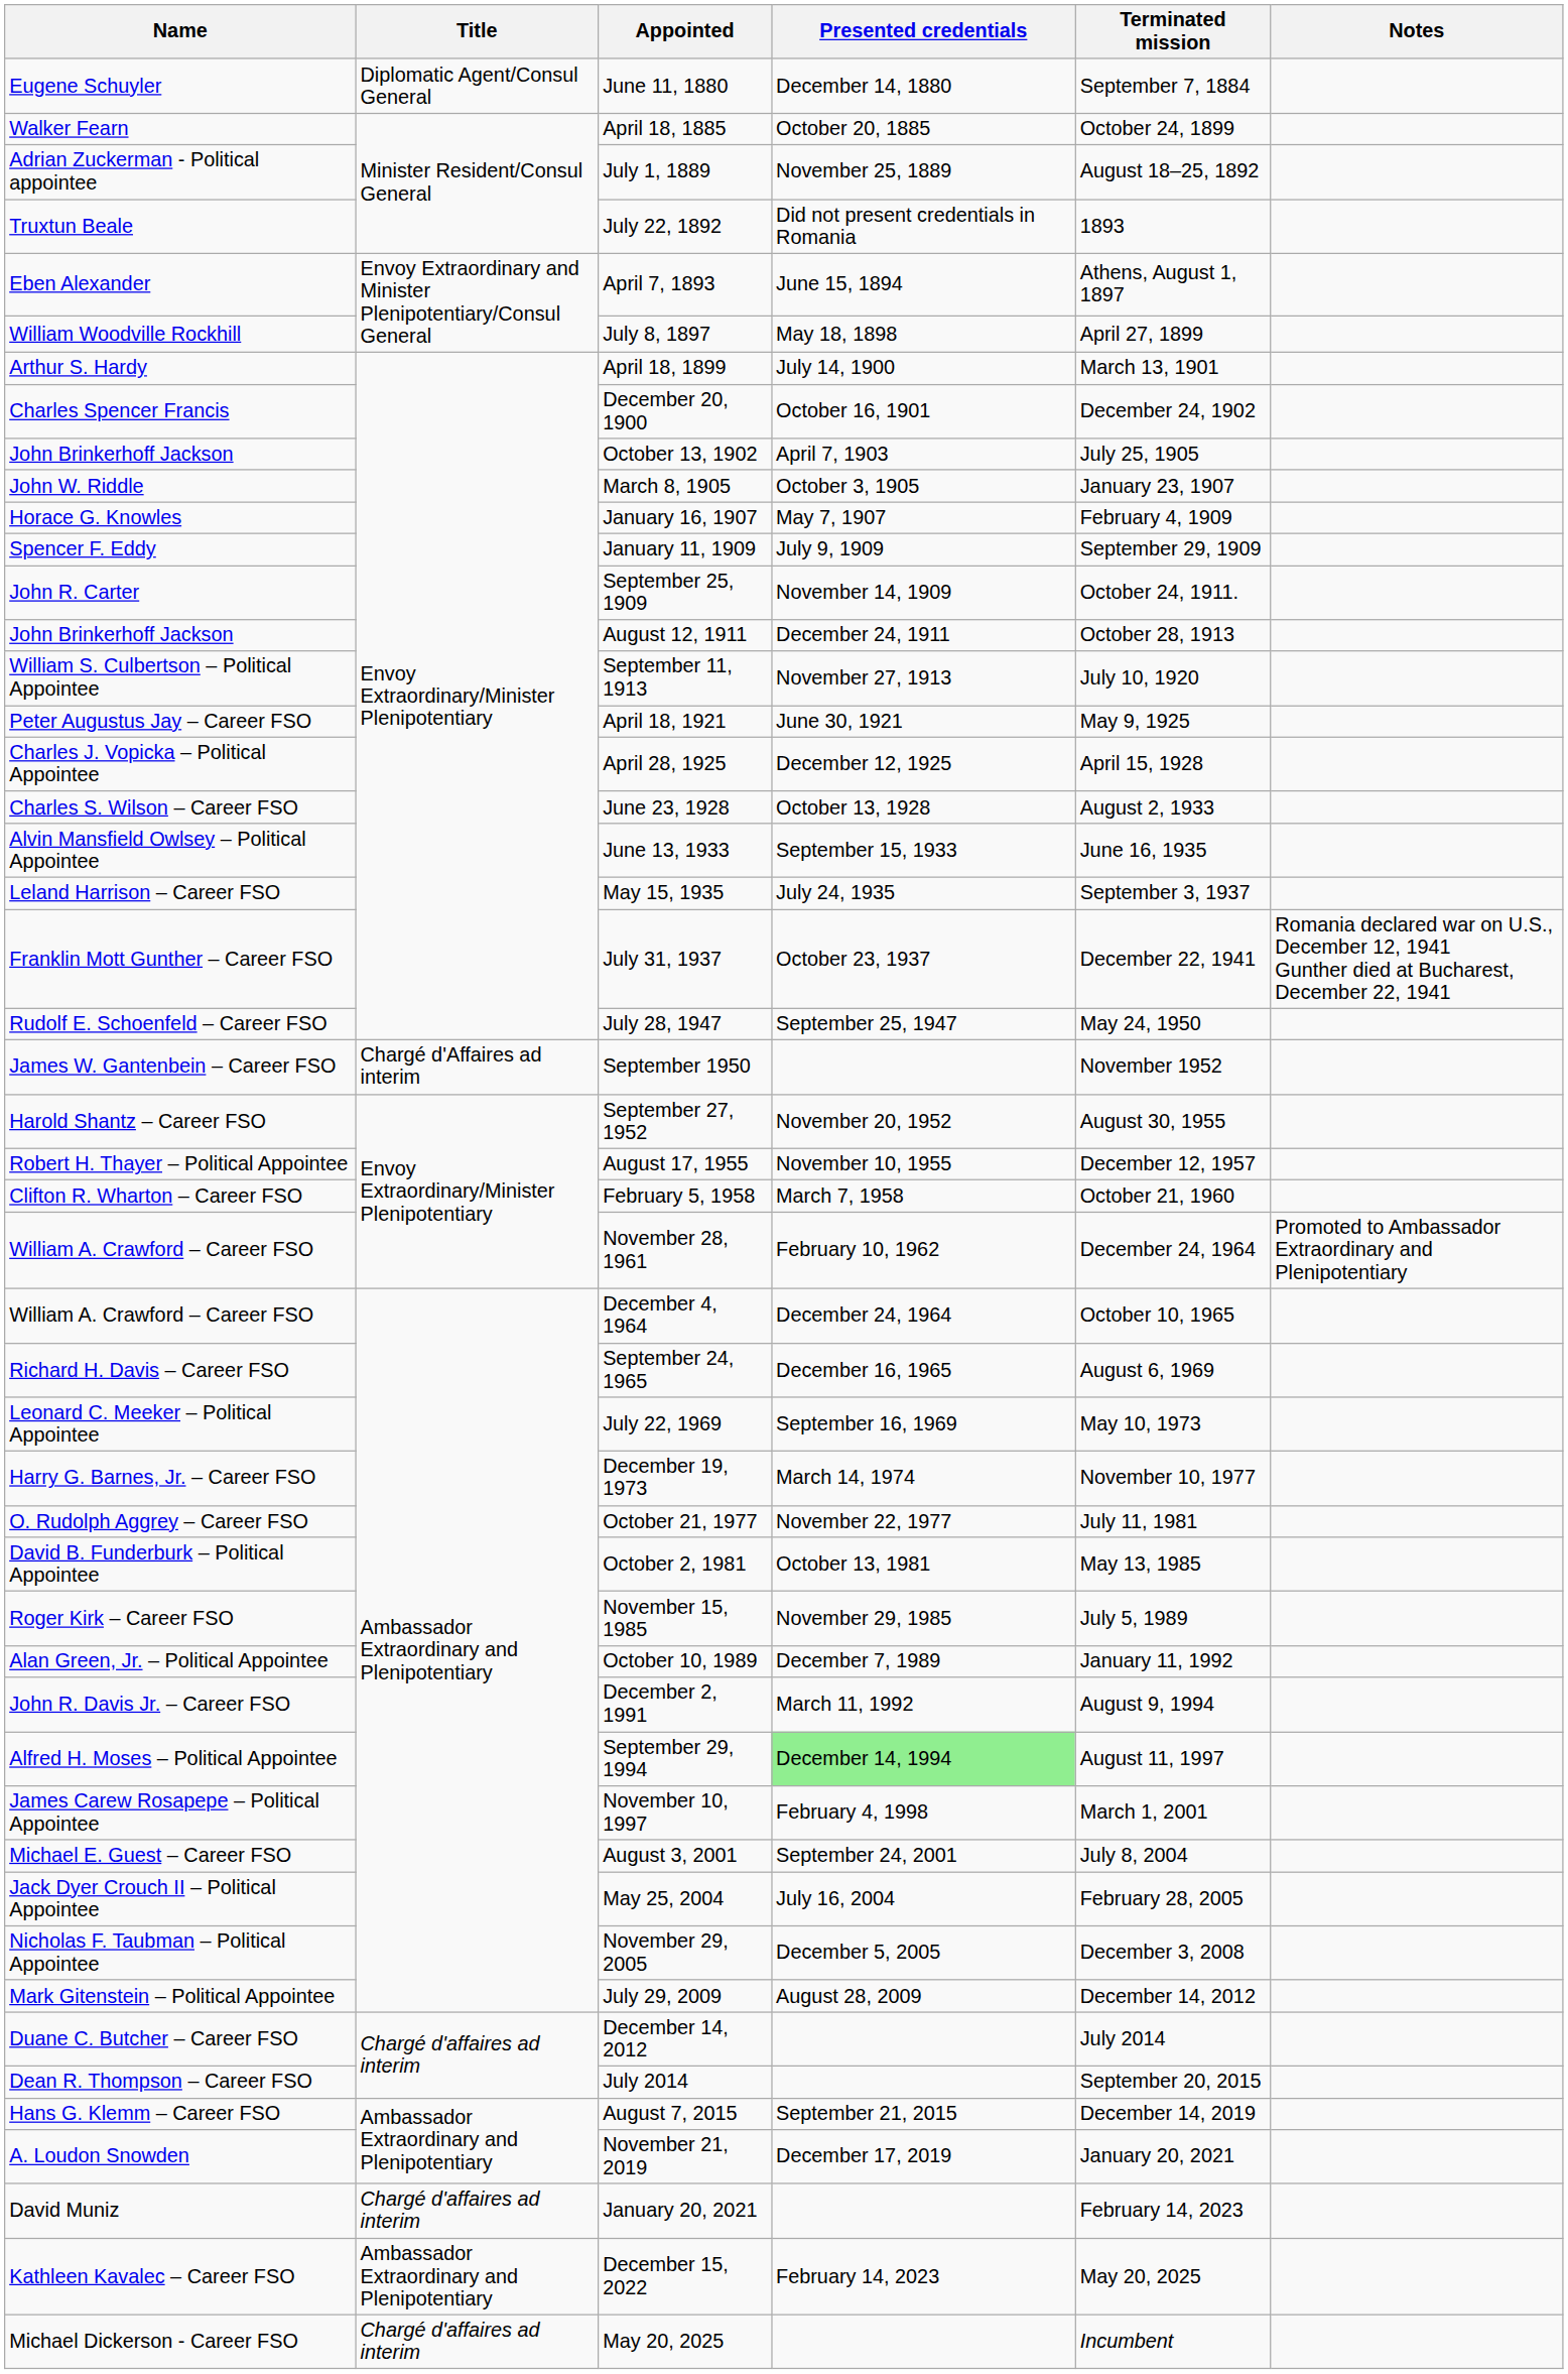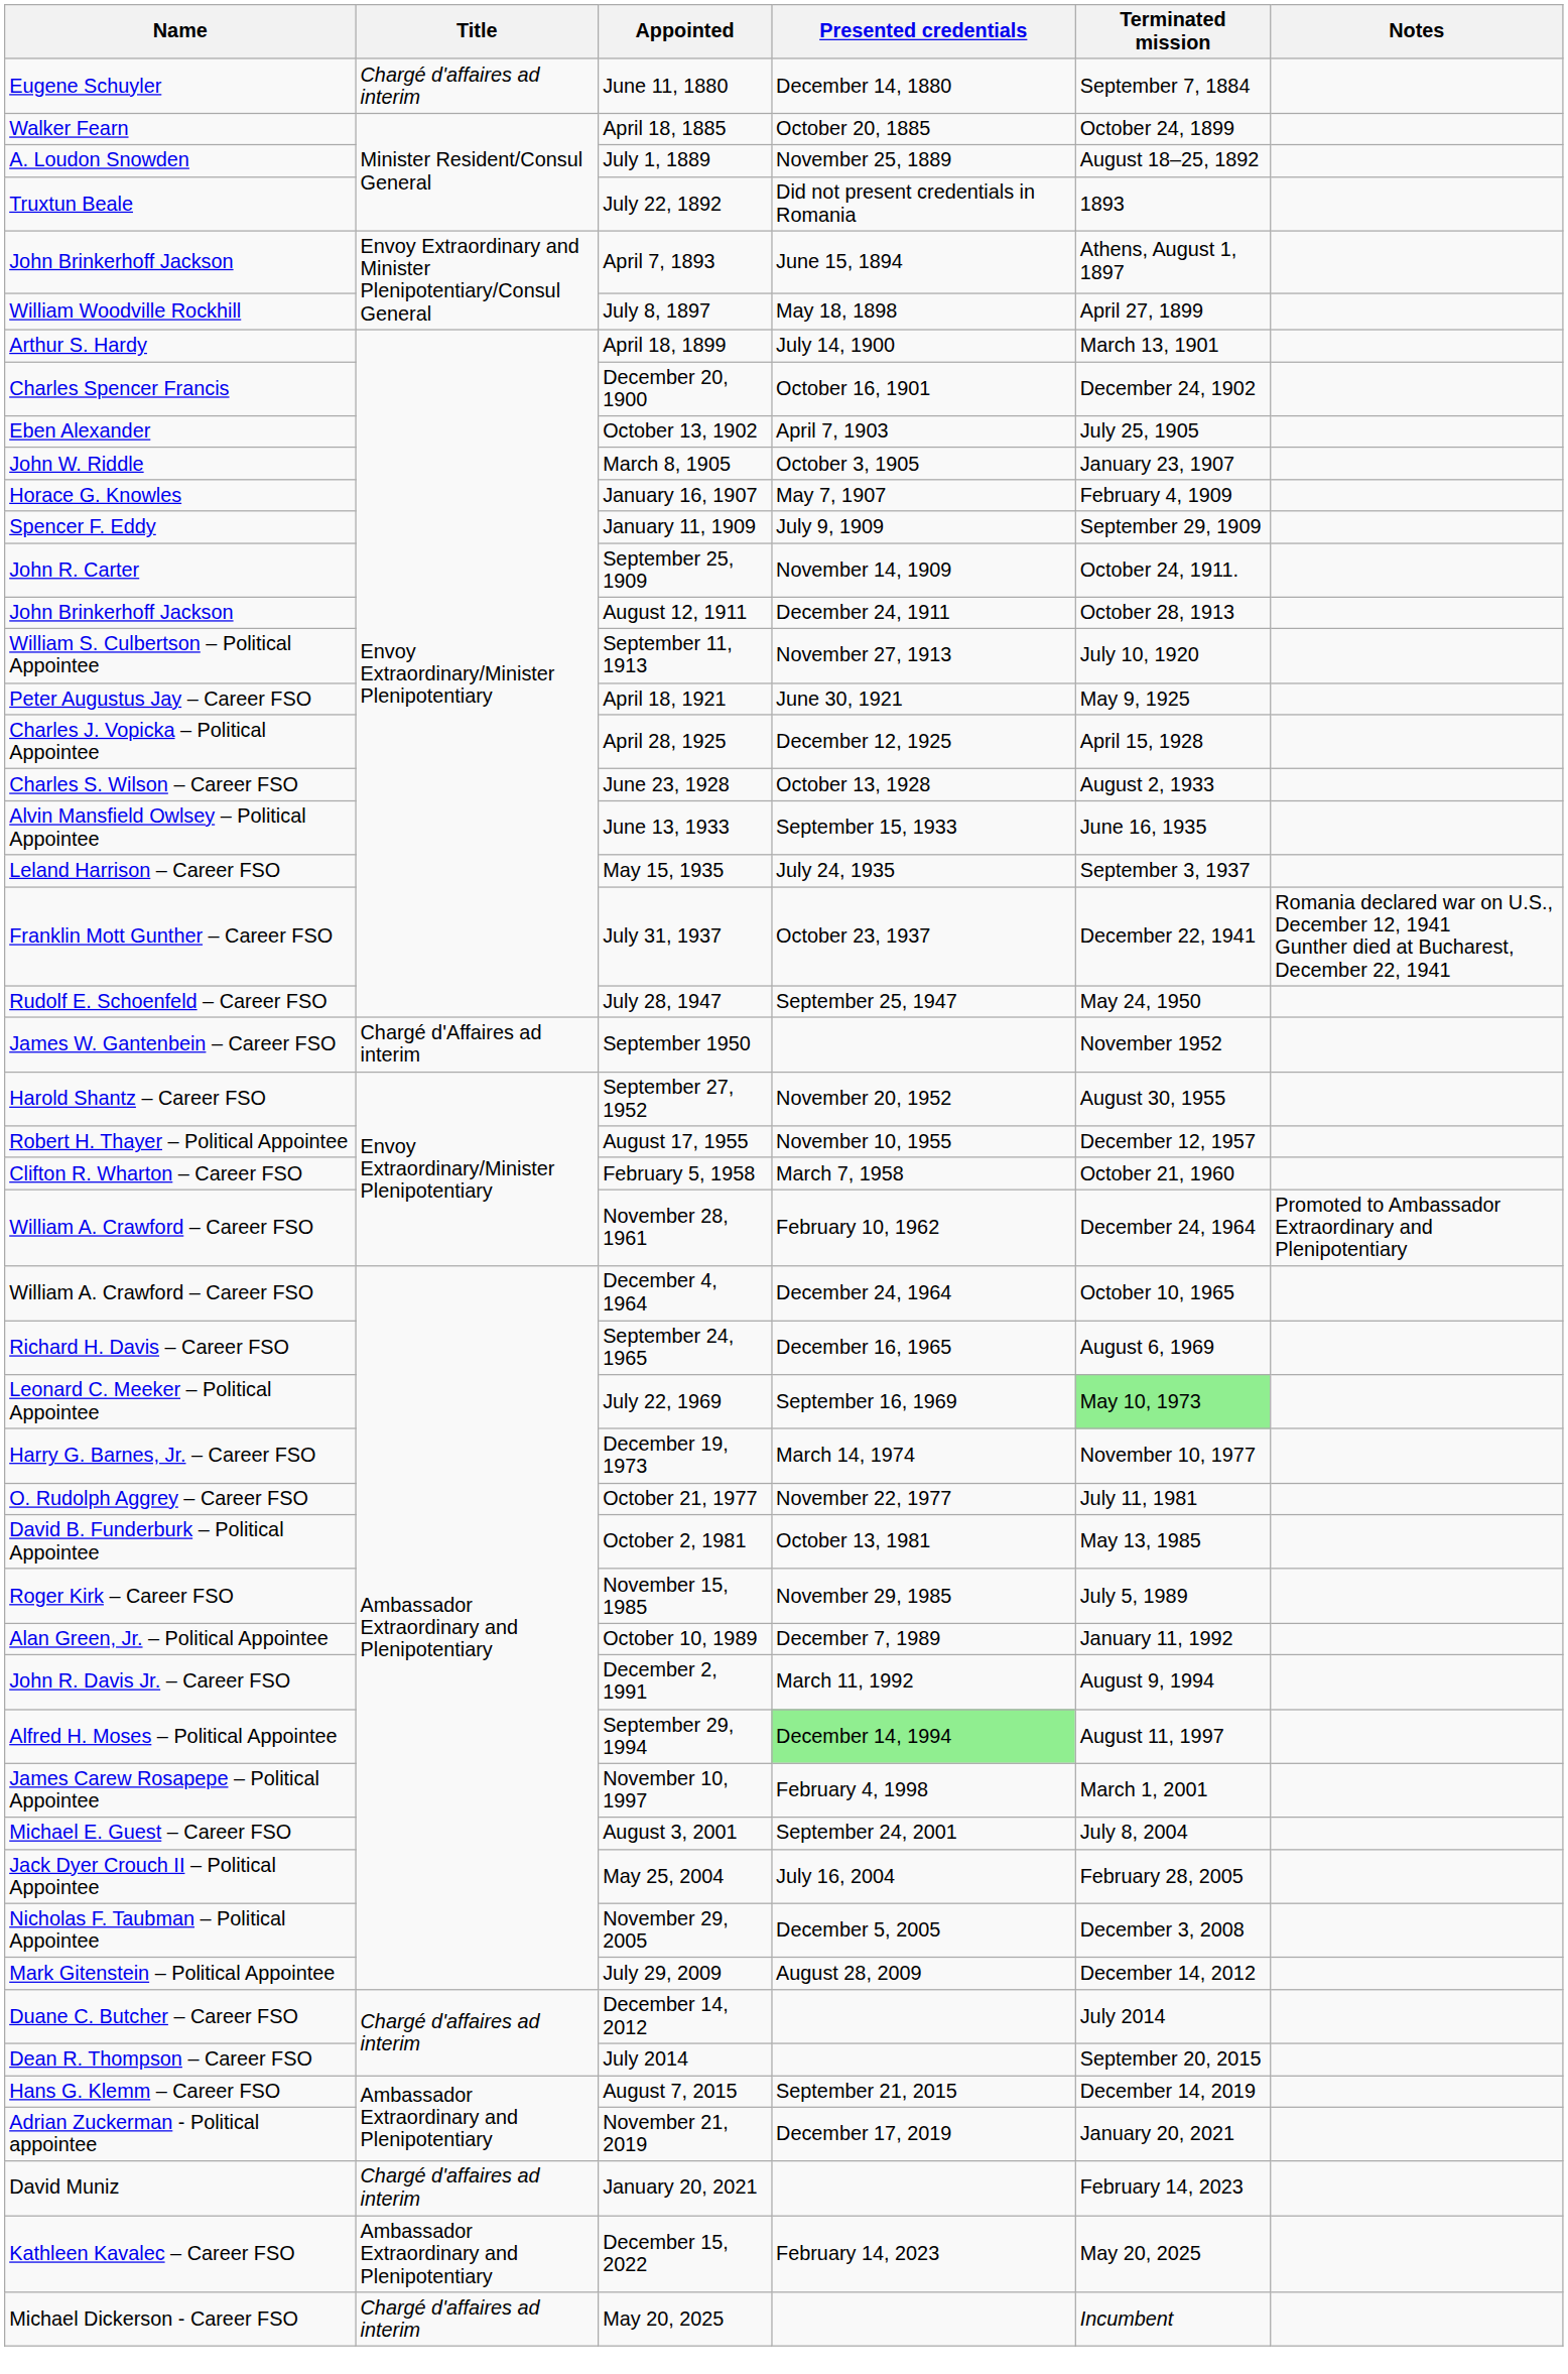 <table class="wikitable">
 <tr>
 <th>Name</th>
 <th style="width: 140pt;">Title</th>
 <th>Appointed</th>
 <th><a href='#'>Presented credentials</a></th>
 <th>Terminated mission</th>
 <th style="width: 170pt;">Notes</th>
 </tr>
 <tr>
 <td><a href='#'>Eugene Schuyler</a></td>
-<td>Diplomatic Agent/Consul General</td>
+<td><em>Chargé d'affaires ad interim</em></td>
 <td>June 11, 1880</td>
 <td>December 14, 1880</td>
 <td>September 7, 1884</td>
 <td></td>
 </tr>
 <tr>
 <td><a href='#'>Walker Fearn</a></td>
 <td rowspan="3">Minister Resident/Consul General</td>
 <td>April 18, 1885</td>
 <td>October 20, 1885</td>
 <td>October 24, 1899</td>
 <td></td>
 </tr>
 <tr>
-<td><a href='#'>Adrian Zuckerman</a> - Political appointee</td>
+<td><a href='#'>A. Loudon Snowden</a></td>
 <td>July 1, 1889</td>
 <td>November 25, 1889</td>
 <td>August 18–25, 1892</td>
 <td></td>
 </tr>
 <tr>
 <td><a href='#'>Truxtun Beale</a></td>
 <td>July 22, 1892</td>
 <td>Did not present credentials in Romania</td>
 <td>1893</td>
 <td></td>
 </tr>
 <tr>
-<td><a href='#'>Eben Alexander</a></td>
+<td><a href='#'>John Brinkerhoff Jackson</a></td>
 <td rowspan="2">Envoy Extraordinary and Minister Plenipotentiary/Consul General</td>
 <td>April 7, 1893</td>
 <td>June 15, 1894</td>
 <td>Athens, August 1, 1897</td>
 <td></td>
 </tr>
 <tr>
 <td><a href='#'>William Woodville Rockhill</a></td>
 <td>July 8, 1897</td>
 <td>May 18, 1898</td>
 <td>April 27, 1899</td>
 <td></td>
 </tr>
 <tr>
 <td><a href='#'>Arthur S. Hardy</a></td>
 <td rowspan="16">Envoy Extraordinary/Minister Plenipotentiary</td>
 <td>April 18, 1899</td>
 <td>July 14, 1900</td>
 <td>March 13, 1901</td>
 <td></td>
 </tr>
 <tr>
 <td><a href='#'>Charles Spencer Francis</a></td>
 <td>December 20, 1900</td>
 <td>October 16, 1901</td>
 <td>December 24, 1902</td>
 <td></td>
 </tr>
 <tr>
-<td><a href='#'>John Brinkerhoff Jackson</a></td>
+<td><a href='#'>Eben Alexander</a></td>
 <td>October 13, 1902</td>
 <td>April 7, 1903</td>
 <td>July 25, 1905</td>
 <td></td>
 </tr>
 <tr>
 <td><a href='#'>John W. Riddle</a></td>
 <td>March 8, 1905</td>
 <td>October 3, 1905</td>
 <td>January 23, 1907</td>
 <td></td>
 </tr>
 <tr>
 <td><a href='#'>Horace G. Knowles</a></td>
 <td>January 16, 1907</td>
 <td>May 7, 1907</td>
 <td>February 4, 1909</td>
 <td></td>
 </tr>
 <tr>
 <td><a href='#'>Spencer F. Eddy</a></td>
 <td>January 11, 1909</td>
 <td>July 9, 1909</td>
 <td>September 29, 1909</td>
 <td></td>
 </tr>
 <tr>
 <td><a href='#'>John R. Carter</a></td>
 <td>September 25, 1909</td>
 <td>November 14, 1909</td>
 <td>October 24, 1911.</td>
 <td></td>
 </tr>
 <tr>
 <td><a href='#'>John Brinkerhoff Jackson</a></td>
 <td>August 12, 1911</td>
 <td>December 24, 1911</td>
 <td>October 28, 1913</td>
 <td></td>
 </tr>
 <tr>
 <td><a href='#'>William S. Culbertson</a> – Political Appointee</td>
 <td>September 11, 1913</td>
 <td>November 27, 1913</td>
 <td>July 10, 1920</td>
 <td></td>
 </tr>
 <tr>
 <td><a href='#'>Peter Augustus Jay</a> – Career FSO</td>
 <td>April 18, 1921</td>
 <td>June 30, 1921</td>
 <td>May 9, 1925</td>
 <td></td>
 </tr>
 <tr>
 <td><a href='#'>Charles J. Vopicka</a> – Political Appointee</td>
 <td>April 28, 1925</td>
 <td>December 12, 1925</td>
 <td>April 15, 1928</td>
 <td></td>
 </tr>
 <tr>
 <td><a href='#'>Charles S. Wilson</a> – Career FSO</td>
 <td>June 23, 1928</td>
 <td>October 13, 1928</td>
 <td>August 2, 1933</td>
 <td></td>
 </tr>
 <tr>
 <td><a href='#'>Alvin Mansfield Owlsey</a> – Political Appointee</td>
 <td>June 13, 1933</td>
 <td>September 15, 1933</td>
 <td>June 16, 1935</td>
 <td></td>
 </tr>
 <tr>
 <td><a href='#'>Leland Harrison</a> – Career FSO</td>
 <td>May 15, 1935</td>
 <td>July 24, 1935</td>
 <td>September 3, 1937</td>
 <td></td>
 </tr>
 <tr>
 <td><a href='#'>Franklin Mott Gunther</a> – Career FSO</td>
 <td>July 31, 1937</td>
 <td>October 23, 1937</td>
 <td>December 22, 1941</td>
 <td>Romania declared war on U.S., December 12, 1941<br>Gunther died at Bucharest, December 22, 1941</td>
 </tr>
 <tr>
 <td><a href='#'>Rudolf E. Schoenfeld</a> – Career FSO</td>
 <td>July 28, 1947</td>
 <td>September 25, 1947</td>
 <td>May 24, 1950</td>
 <td></td>
 </tr>
 <tr>
 <td><a href='#'>James W. Gantenbein</a> – Career FSO</td>
 <td>Chargé d'Affaires ad interim</td>
 <td>September 1950</td>
 <td></td>
 <td>November 1952</td>
 <td></td>
 </tr>
 <tr>
 <td><a href='#'>Harold Shantz</a> – Career FSO</td>
 <td rowspan="4">Envoy Extraordinary/Minister Plenipotentiary</td>
 <td>September 27, 1952</td>
 <td>November 20, 1952</td>
 <td>August 30, 1955</td>
 <td></td>
 </tr>
 <tr>
 <td><a href='#'>Robert H. Thayer</a> – Political Appointee</td>
 <td>August 17, 1955</td>
 <td>November 10, 1955</td>
 <td>December 12, 1957</td>
 <td></td>
 </tr>
 <tr>
 <td><a href='#'>Clifton R. Wharton</a> – Career FSO</td>
 <td>February 5, 1958</td>
 <td>March 7, 1958</td>
 <td>October 21, 1960</td>
 <td></td>
 </tr>
 <tr>
 <td><a href='#'>William A. Crawford</a> – Career FSO</td>
 <td>November 28, 1961</td>
 <td>February 10, 1962</td>
 <td>December 24, 1964</td>
 <td>Promoted to Ambassador Extraordinary and Plenipotentiary</td>
 </tr>
 <tr>
 <td>William A. Crawford – Career FSO</td>
 <td rowspan="15">Ambassador Extraordinary and Plenipotentiary</td>
 <td>December 4, 1964</td>
 <td>December 24, 1964</td>
 <td>October 10, 1965</td>
 <td></td>
 </tr>
 <tr>
 <td><a href='#'>Richard H. Davis</a> – Career FSO</td>
 <td>September 24, 1965</td>
 <td>December 16, 1965</td>
 <td>August 6, 1969</td>
 <td></td>
 </tr>
 <tr>
 <td><a href='#'>Leonard C. Meeker</a> – Political Appointee</td>
 <td>July 22, 1969</td>
 <td>September 16, 1969</td>
-<td>May 10, 1973</td>
+<td style="background: lightgreen;">May 10, 1973</td>
 <td></td>
 </tr>
 <tr>
 <td><a href='#'>Harry G. Barnes, Jr.</a> – Career FSO</td>
 <td>December 19, 1973</td>
 <td>March 14, 1974</td>
 <td>November 10, 1977</td>
 <td></td>
 </tr>
 <tr>
 <td><a href='#'>O. Rudolph Aggrey</a> – Career FSO</td>
 <td>October 21, 1977</td>
 <td>November 22, 1977</td>
 <td>July 11, 1981</td>
 <td></td>
 </tr>
 <tr>
 <td><a href='#'>David B. Funderburk</a> – Political Appointee</td>
 <td>October 2, 1981</td>
 <td>October 13, 1981</td>
 <td>May 13, 1985</td>
 <td></td>
 </tr>
 <tr>
 <td><a href='#'>Roger Kirk</a> – Career FSO</td>
 <td>November 15, 1985</td>
 <td>November 29, 1985</td>
 <td>July 5, 1989</td>
 <td></td>
 </tr>
 <tr>
 <td><a href='#'>Alan Green, Jr.</a> – Political Appointee</td>
 <td>October 10, 1989</td>
 <td>December 7, 1989</td>
 <td>January 11, 1992</td>
 <td></td>
 </tr>
 <tr>
 <td><a href='#'>John R. Davis Jr.</a> – Career FSO</td>
 <td>December 2, 1991</td>
 <td>March 11, 1992</td>
 <td>August 9, 1994</td>
 <td></td>
 </tr>
 <tr>
 <td><a href='#'>Alfred H. Moses</a> – Political Appointee</td>
 <td>September 29, 1994</td>
 <td style="background: lightgreen;">December 14, 1994</td>
 <td>August 11, 1997</td>
 <td></td>
 </tr>
 <tr>
 <td><a href='#'>James Carew Rosapepe</a> – Political Appointee</td>
 <td>November 10, 1997</td>
 <td>February 4, 1998</td>
 <td>March 1, 2001</td>
 <td></td>
 </tr>
 <tr>
 <td><a href='#'>Michael E. Guest</a> – Career FSO</td>
 <td>August 3, 2001</td>
 <td>September 24, 2001</td>
 <td>July 8, 2004</td>
 <td></td>
 </tr>
 <tr>
 <td><a href='#'>Jack Dyer Crouch II</a> – Political Appointee</td>
 <td>May 25, 2004</td>
 <td>July 16, 2004</td>
 <td>February 28, 2005</td>
 <td></td>
 </tr>
 <tr>
 <td><a href='#'>Nicholas F. Taubman</a> – Political Appointee</td>
 <td>November 29, 2005</td>
 <td>December 5, 2005</td>
 <td>December 3, 2008</td>
 <td></td>
 </tr>
 <tr>
 <td><a href='#'>Mark Gitenstein</a> – Political Appointee</td>
 <td>July 29, 2009</td>
 <td>August 28, 2009</td>
 <td>December 14, 2012</td>
 <td></td>
 </tr>
 <tr>
 <td><a href='#'>Duane C. Butcher</a> – Career FSO</td>
 <td rowspan="2"><em>Chargé d'affaires ad interim</em></td>
 <td>December 14, 2012</td>
 <td></td>
 <td>July 2014</td>
 <td></td>
 </tr>
 <tr>
 <td><a href='#'>Dean R. Thompson</a> – Career FSO</td>
 <td>July 2014</td>
 <td></td>
 <td>September 20, 2015</td>
 <td></td>
 </tr>
 <tr>
 <td><a href='#'>Hans G. Klemm</a> – Career FSO</td>
 <td rowspan="2">Ambassador Extraordinary and Plenipotentiary</td>
 <td>August 7, 2015</td>
 <td>September 21, 2015</td>
 <td>December 14, 2019</td>
 <td></td>
 </tr>
 <tr>
-<td><a href='#'>A. Loudon Snowden</a></td>
+<td><a href='#'>Adrian Zuckerman</a> - Political appointee</td>
 <td>November 21, 2019</td>
 <td>December 17, 2019</td>
 <td>January 20, 2021</td>
 <td></td>
 </tr>
 <tr>
 <td>David Muniz</td>
 <td><em>Chargé d'affaires ad interim</em></td>
 <td>January 20, 2021</td>
 <td></td>
 <td>February 14, 2023</td>
 <td></td>
 </tr>
 <tr>
 <td><a href='#'>Kathleen Kavalec</a> – Career FSO</td>
 <td>Ambassador Extraordinary and Plenipotentiary</td>
 <td>December 15, 2022</td>
 <td>February 14, 2023</td>
 <td>May 20, 2025</td>
 <td></td>
 </tr>
 <tr>
 <td>Michael Dickerson - Career FSO</td>
 <td><em>Chargé d'affaires ad interim</em></td>
 <td>May 20, 2025</td>
 <td></td>
 <td><em>Incumbent</em></td>
 <td></td>
 </tr>
 </table>
